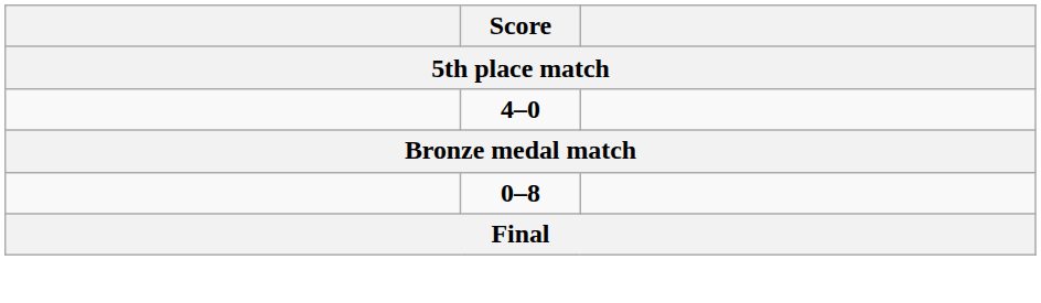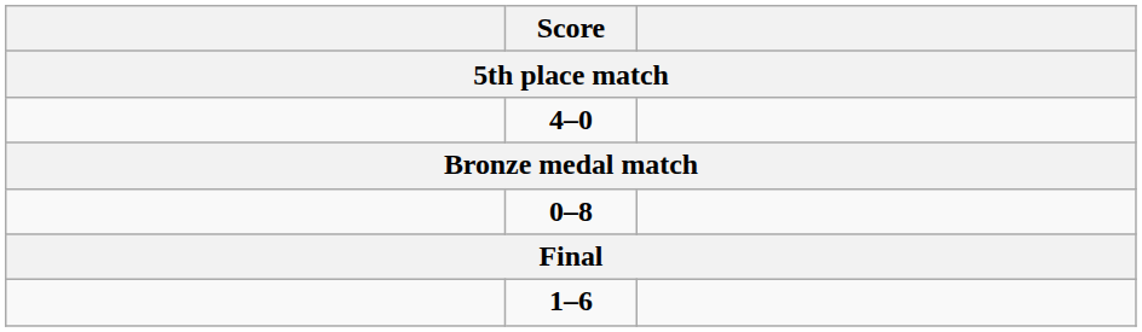 <table class="wikitable" style="text-align: left;">
 <tr>
 <th align="right" width="270"></th>
 <th width="65">Score</th>
 <th align="left" width="270"></th>
 </tr>
 <tr>
 <th colspan="3">5th place match</th>
 </tr>
 <tr>
 <td><strong></strong></td>
 <td align=center><strong>4–0</strong></td>
 <td></td>
 </tr>
 <tr>
 <th colspan="3">Bronze medal match</th>
 </tr>
 <tr>
 <td></td>
 <td align=center><strong>0–8</strong></td>
 <td><strong></strong></td>
 </tr>
 <tr>
 <th colspan="3">Final</th>
 </tr>
+<tr>
+<td></td>
+<td align=center><strong>1–6</strong></td>
+<td><strong></strong></td>
+</tr>
 </table>
